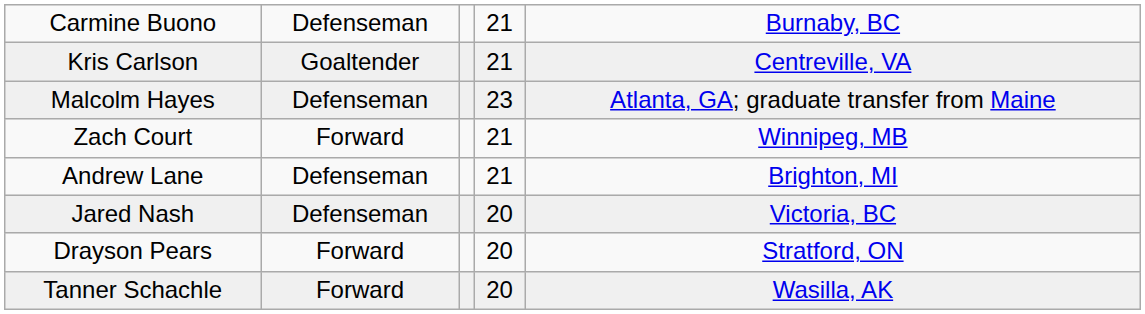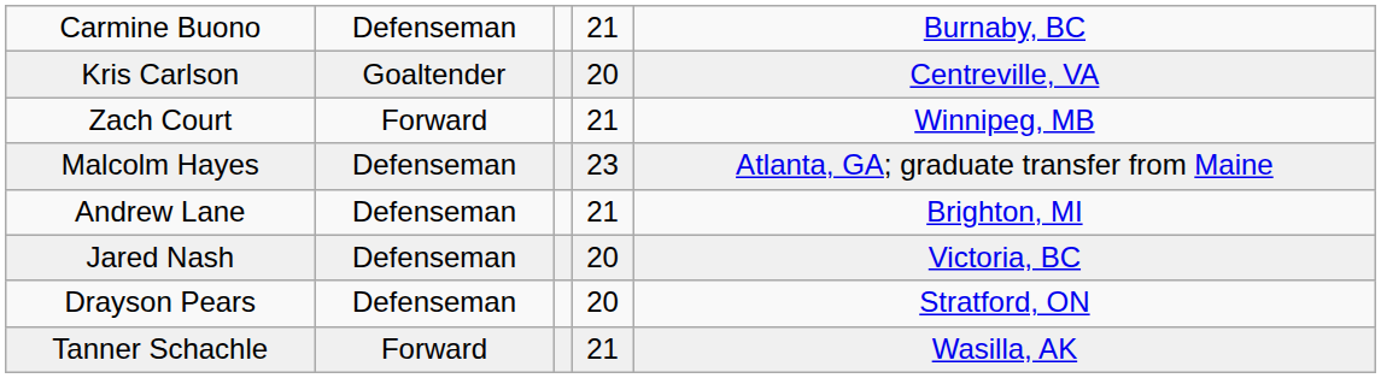 <table class="wikitable" width="60%">
 <tr align="center" bgcolor="">
 <td>Carmine Buono</td>
 <td>Defenseman</td>
 <td></td>
 <td>21</td>
 <td><a href='#'>Burnaby, BC</a></td>
 </tr>
 <tr align="center" bgcolor="f0f0f0">
 <td>Kris Carlson</td>
 <td>Goaltender</td>
 <td></td>
+<td>20</td>
+<td><a href='#'>Centreville, VA</a></td>
+</tr>
+<tr align="center" bgcolor="">
+<td>Zach Court</td>
+<td>Forward</td>
+<td></td>
 <td>21</td>
-<td><a href='#'>Centreville, VA</a></td>
+<td><a href='#'>Winnipeg, MB</a></td>
 </tr>
 <tr align="center" bgcolor="f0f0f0">
 <td>Malcolm Hayes</td>
 <td>Defenseman</td>
 <td></td>
 <td>23</td>
 <td><a href='#'>Atlanta, GA</a>; graduate transfer from <a href='#'>Maine</a></td>
-</tr>
-<tr align="center" bgcolor="">
-<td>Zach Court</td>
-<td>Forward</td>
-<td></td>
-<td>21</td>
-<td><a href='#'>Winnipeg, MB</a></td>
 </tr>
 <tr align="center" bgcolor="">
 <td>Andrew Lane</td>
 <td>Defenseman</td>
 <td></td>
 <td>21</td>
 <td><a href='#'>Brighton, MI</a></td>
 </tr>
 <tr align="center" bgcolor="f0f0f0">
 <td>Jared Nash</td>
 <td>Defenseman</td>
 <td></td>
 <td>20</td>
 <td><a href='#'>Victoria, BC</a></td>
 </tr>
 <tr align="center" bgcolor="">
 <td>Drayson Pears</td>
-<td>Forward</td>
+<td>Defenseman</td>
 <td></td>
 <td>20</td>
 <td><a href='#'>Stratford, ON</a></td>
 </tr>
 <tr align="center" bgcolor="f0f0f0">
 <td>Tanner Schachle</td>
 <td>Forward</td>
 <td></td>
-<td>20</td>
+<td>21</td>
 <td><a href='#'>Wasilla, AK</a></td>
 </tr>
 </table>
